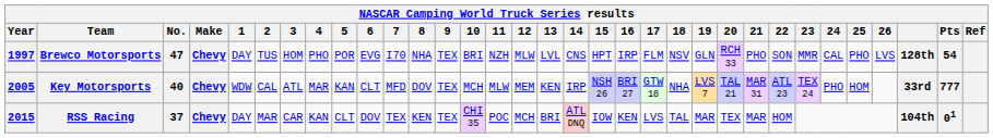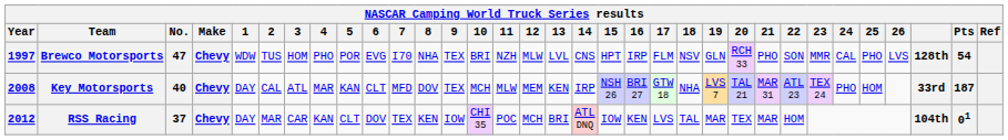 <table class="wikitable" style="text-align:center; font-size:75%">
 <tr>
 <th colspan=45><a href='#'>NASCAR Camping World Truck Series</a> results</th>
 </tr>
 <tr>
 <th>Year</th>
 <th>Team</th>
 <th>No.</th>
 <th>Make</th>
 <th>1</th>
 <th>2</th>
 <th>3</th>
 <th>4</th>
 <th>5</th>
 <th>6</th>
 <th>7</th>
 <th>8</th>
 <th>9</th>
 <th>10</th>
 <th>11</th>
 <th>12</th>
 <th>13</th>
 <th>14</th>
 <th>15</th>
 <th>16</th>
 <th>17</th>
 <th>18</th>
 <th>19</th>
 <th>20</th>
 <th>21</th>
 <th>22</th>
 <th>23</th>
 <th>24</th>
 <th>25</th>
 <th>26</th>
 <th></th>
 <th>Pts</th>
 <th>Ref</th>
 </tr>
 <tr>
 <th><a href='#'>1997</a></th>
 <th><a href='#'>Brewco Motorsports</a></th>
 <th>47</th>
 <th><a href='#'>Chevy</a></th>
-<td><a href='#'>DAY</a></td>
+<td><a href='#'>WDW</a></td>
 <td><a href='#'>TUS</a></td>
 <td><a href='#'>HOM</a></td>
 <td><a href='#'>PHO</a></td>
 <td><a href='#'>POR</a></td>
 <td><a href='#'>EVG</a></td>
 <td><a href='#'>I70</a></td>
 <td><a href='#'>NHA</a></td>
 <td><a href='#'>TEX</a></td>
 <td><a href='#'>BRI</a></td>
 <td><a href='#'>NZH</a></td>
 <td><a href='#'>MLW</a></td>
 <td><a href='#'>LVL</a></td>
 <td><a href='#'>CNS</a></td>
 <td><a href='#'>HPT</a></td>
 <td><a href='#'>IRP</a></td>
 <td><a href='#'>FLM</a></td>
 <td><a href='#'>NSV</a></td>
 <td><a href='#'>GLN</a></td>
 <td style="background:#EFCFFF;"><a href='#'>RCH</a><br><small>33</small></td>
 <td><a href='#'>PHO</a></td>
 <td><a href='#'>SON</a></td>
 <td><a href='#'>MMR</a></td>
 <td><a href='#'>CAL</a></td>
 <td><a href='#'>PHO</a></td>
 <td><a href='#'>LVS</a></td>
 <th>128th</th>
 <th>54</th>
 <th></th>
 </tr>
 <tr>
-<th><a href='#'>2005</a></th>
+<th><a href='#'>2008</a></th>
 <th><a href='#'>Key Motorsports</a></th>
 <th>40</th>
 <th><a href='#'>Chevy</a></th>
-<td><a href='#'>WDW</a></td>
+<td><a href='#'>DAY</a></td>
 <td><a href='#'>CAL</a></td>
 <td><a href='#'>ATL</a></td>
 <td><a href='#'>MAR</a></td>
 <td><a href='#'>KAN</a></td>
 <td><a href='#'>CLT</a></td>
 <td><a href='#'>MFD</a></td>
 <td><a href='#'>DOV</a></td>
 <td><a href='#'>TEX</a></td>
 <td><a href='#'>MCH</a></td>
 <td><a href='#'>MLW</a></td>
 <td><a href='#'>MEM</a></td>
 <td><a href='#'>KEN</a></td>
 <td><a href='#'>IRP</a></td>
 <td style="background:#CFCFFF;"><a href='#'>NSH</a><br><small>26</small></td>
 <td style="background:#CFCFFF;"><a href='#'>BRI</a><br><small>27</small></td>
 <td style="background:#DFFFDF;"><a href='#'>GTW</a><br><small>18</small></td>
 <td><a href='#'>NHA</a></td>
 <td style="background:#FFDF9F;"><a href='#'>LVS</a><br><small>7</small></td>
 <td style="background:#CFCFFF;"><a href='#'>TAL</a><br><small>21</small></td>
 <td style="background:#EFCFFF;"><a href='#'>MAR</a><br><small>31</small></td>
 <td style="background:#CFCFFF;"><a href='#'>ATL</a><br><small>23</small></td>
 <td style="background:#EFCFFF;"><a href='#'>TEX</a><br><small>24</small></td>
 <td><a href='#'>PHO</a></td>
 <td><a href='#'>HOM</a></td>
 <td></td>
 <th>33rd</th>
-<th>777</th>
+<th>187</th>
 <th></th>
 </tr>
 <tr>
-<th><a href='#'>2015</a></th>
+<th><a href='#'>2012</a></th>
 <th><a href='#'>RSS Racing</a></th>
 <th>37</th>
 <th><a href='#'>Chevy</a></th>
 <td><a href='#'>DAY</a></td>
 <td><a href='#'>MAR</a></td>
 <td><a href='#'>CAR</a></td>
 <td><a href='#'>KAN</a></td>
 <td><a href='#'>CLT</a></td>
 <td><a href='#'>DOV</a></td>
 <td><a href='#'>TEX</a></td>
 <td><a href='#'>KEN</a></td>
-<td><a href='#'>TEX</a></td>
+<td><a href='#'>IOW</a></td>
 <td style="background:#EFCFFF;"><a href='#'>CHI</a><br><small>35</small></td>
 <td><a href='#'>POC</a></td>
 <td><a href='#'>MCH</a></td>
 <td><a href='#'>BRI</a></td>
 <td style="background:#FFCFCF;"><a href='#'>ATL</a><br><small>DNQ</small></td>
 <td><a href='#'>IOW</a></td>
 <td><a href='#'>KEN</a></td>
 <td><a href='#'>LVS</a></td>
 <td><a href='#'>TAL</a></td>
 <td><a href='#'>MAR</a></td>
 <td><a href='#'>TEX</a></td>
 <td><a href='#'>MAR</a></td>
 <td><a href='#'>HOM</a></td>
 <td colspan=4></td>
 <th>104th</th>
 <th>0<sup>1</sup></th>
 <th></th>
 </tr>
 </table>
